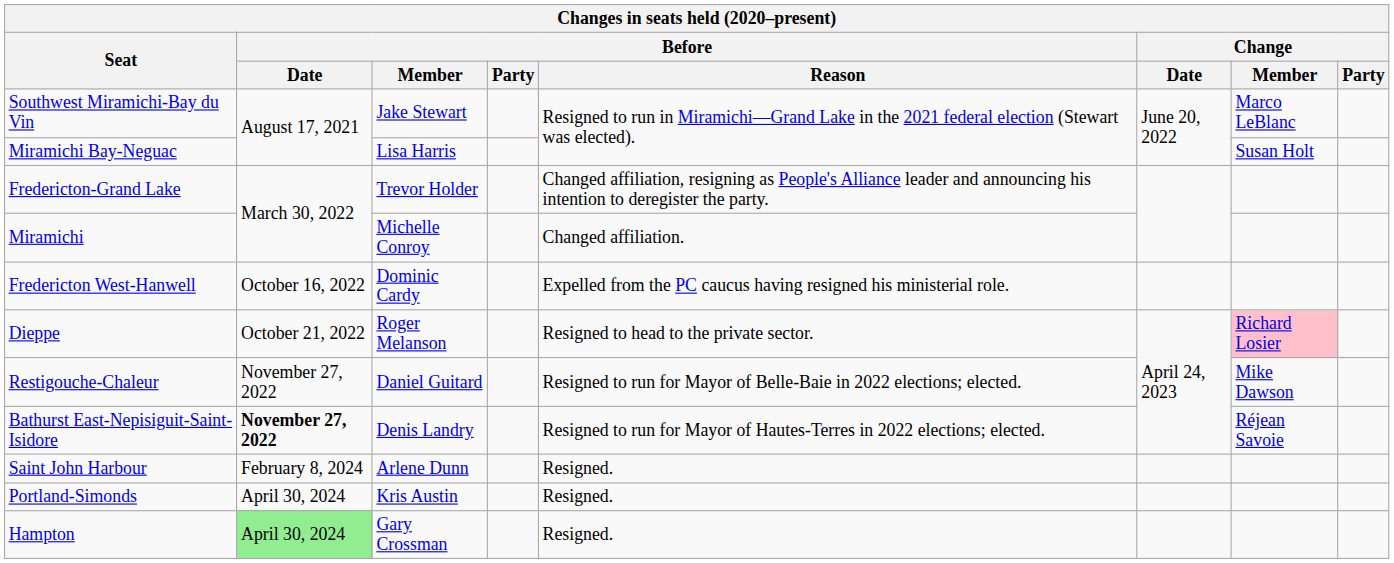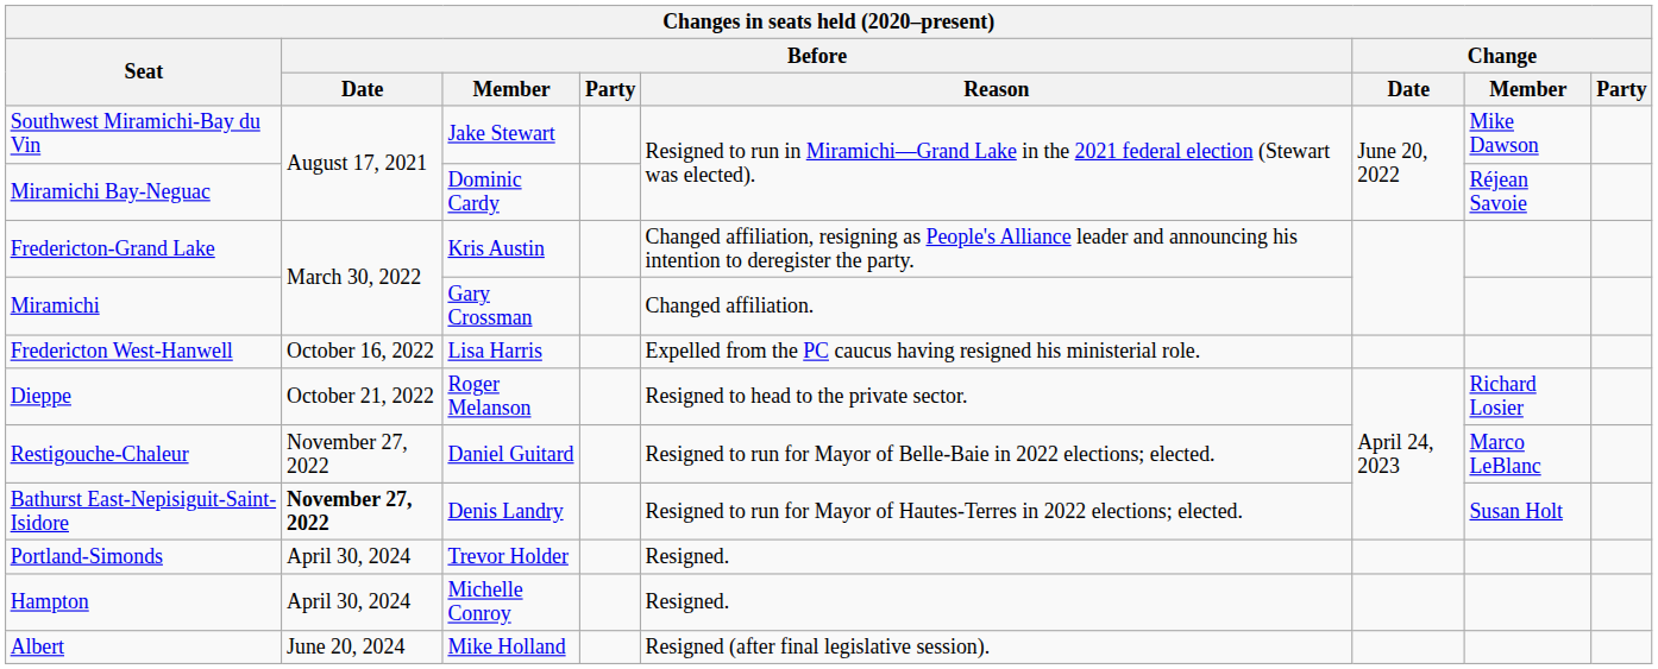 <table class="wikitable" style="border: none;">
 <tr>
 <th colspan="8">Changes in seats held (2020–present)</th>
 </tr>
 <tr>
 <th rowspan="2">Seat</th>
 <th colspan="4">Before</th>
 <th colspan="3">Change</th>
 </tr>
 <tr>
 <th>Date</th>
 <th>Member</th>
 <th>Party</th>
 <th>Reason</th>
 <th>Date</th>
 <th>Member</th>
 <th>Party</th>
 </tr>
 <tr>
 <td><a href='#'>Southwest Miramichi-Bay du Vin</a></td>
 <td rowspan="2">August 17, 2021</td>
 <td><a href='#'>Jake Stewart</a></td>
 <td></td>
 <td rowspan="2">Resigned to run in <a href='#'>Miramichi—Grand Lake</a> in the <a href='#'>2021 federal election</a> (Stewart was elected).</td>
 <td rowspan="2">June 20, 2022</td>
-<td><a href='#'>Marco LeBlanc</a></td>
+<td><a href='#'>Mike Dawson</a></td>
 <td></td>
 </tr>
 <tr>
 <td><a href='#'>Miramichi Bay-Neguac</a></td>
-<td><a href='#'>Lisa Harris</a></td>
+<td><a href='#'>Dominic Cardy</a></td>
 <td></td>
-<td><a href='#'>Susan Holt</a></td>
+<td><a href='#'>Réjean Savoie</a></td>
 <td></td>
 </tr>
 <tr>
 <td><a href='#'>Fredericton-Grand Lake</a></td>
 <td rowspan="2">March 30, 2022</td>
-<td><a href='#'>Trevor Holder</a></td>
+<td><a href='#'>Kris Austin</a></td>
 <td></td>
 <td>Changed affiliation, resigning as <a href='#'>People's Alliance</a> leader and announcing his intention to deregister the party.</td>
 <td rowspan="2"></td>
 <td></td>
 <td></td>
 </tr>
 <tr>
 <td><a href='#'>Miramichi</a></td>
-<td><a href='#'>Michelle Conroy</a></td>
+<td><a href='#'>Gary Crossman</a></td>
 <td></td>
 <td>Changed affiliation.</td>
 <td></td>
 <td></td>
 </tr>
 <tr>
 <td><a href='#'>Fredericton West-Hanwell</a></td>
 <td>October 16, 2022</td>
-<td><a href='#'>Dominic Cardy</a></td>
+<td><a href='#'>Lisa Harris</a></td>
 <td></td>
 <td>Expelled from the <a href='#'>PC</a> caucus having resigned his ministerial role.</td>
 <td></td>
 <td></td>
 <td></td>
 </tr>
 <tr>
 <td><a href='#'>Dieppe</a></td>
 <td>October 21, 2022</td>
 <td><a href='#'>Roger Melanson</a></td>
 <td></td>
 <td>Resigned to head to the private sector.</td>
 <td rowspan="3">April 24, 2023</td>
-<td style="background: pink;"><a href='#'>Richard Losier</a></td>
+<td><a href='#'>Richard Losier</a></td>
 <td></td>
 </tr>
 <tr>
 <td><a href='#'>Restigouche-Chaleur</a></td>
 <td>November 27, 2022</td>
 <td><a href='#'>Daniel Guitard</a></td>
 <td></td>
 <td>Resigned to run for Mayor of Belle-Baie in 2022 elections; elected.</td>
-<td><a href='#'>Mike Dawson</a></td>
+<td><a href='#'>Marco LeBlanc</a></td>
 <td></td>
 </tr>
 <tr>
 <td><a href='#'>Bathurst East-Nepisiguit-Saint-Isidore</a></td>
 <td><strong>November 27, 2022</strong></td>
 <td><a href='#'>Denis Landry</a></td>
 <td></td>
 <td>Resigned to run for Mayor of Hautes-Terres in 2022 elections; elected.</td>
-<td><a href='#'>Réjean Savoie</a></td>
-<td></td>
-</tr>
-<tr>
-<td><a href='#'>Saint John Harbour</a></td>
-<td>February 8, 2024</td>
-<td><a href='#'>Arlene Dunn</a></td>
-<td></td>
-<td>Resigned.</td>
-<td></td>
-<td></td>
+<td><a href='#'>Susan Holt</a></td>
 <td></td>
 </tr>
 <tr>
 <td><a href='#'>Portland-Simonds</a></td>
 <td>April 30, 2024</td>
-<td><a href='#'>Kris Austin</a></td>
+<td><a href='#'>Trevor Holder</a></td>
 <td></td>
 <td>Resigned.</td>
 <td></td>
 <td></td>
 <td></td>
 </tr>
 <tr>
 <td><a href='#'>Hampton</a></td>
-<td style="background: lightgreen;">April 30, 2024</td>
-<td><a href='#'>Gary Crossman</a></td>
+<td>April 30, 2024</td>
+<td><a href='#'>Michelle Conroy</a></td>
 <td></td>
 <td>Resigned.</td>
 <td></td>
 <td></td>
 <td></td>
 </tr>
+<tr>
+<td><a href='#'>Albert</a></td>
+<td>June 20, 2024</td>
+<td><a href='#'>Mike Holland</a></td>
+<td></td>
+<td>Resigned (after final legislative session).</td>
+<td></td>
+<td></td>
+<td></td>
+</tr>
 </table>
